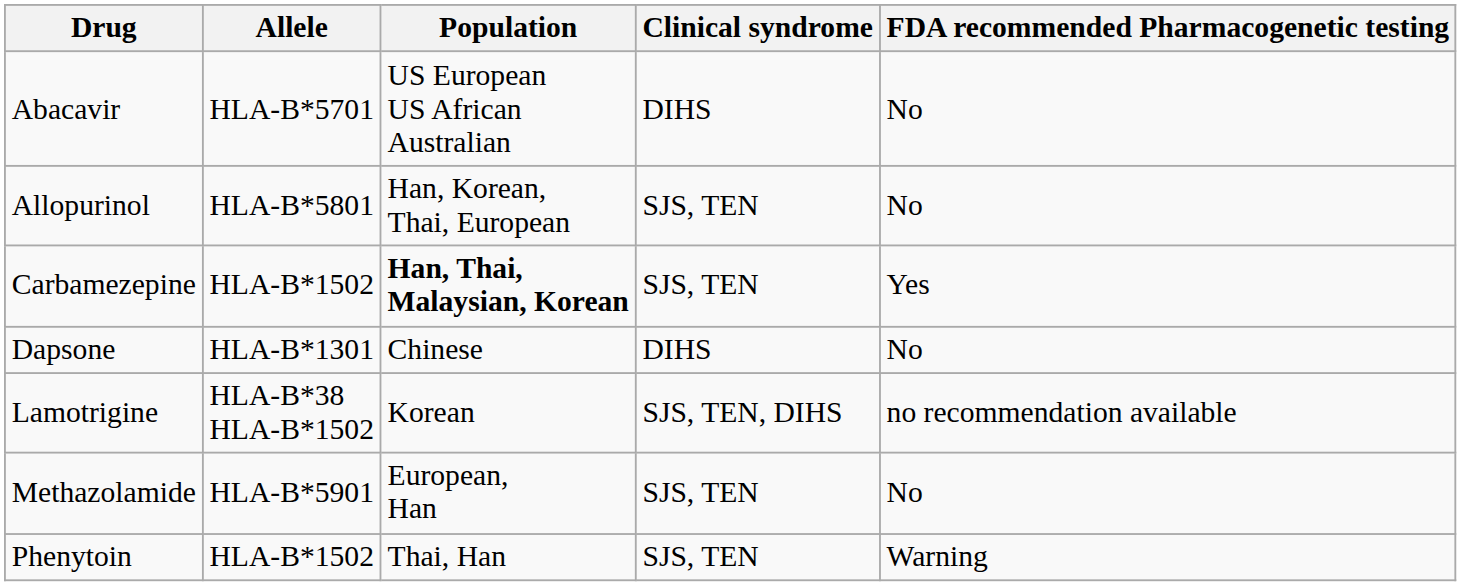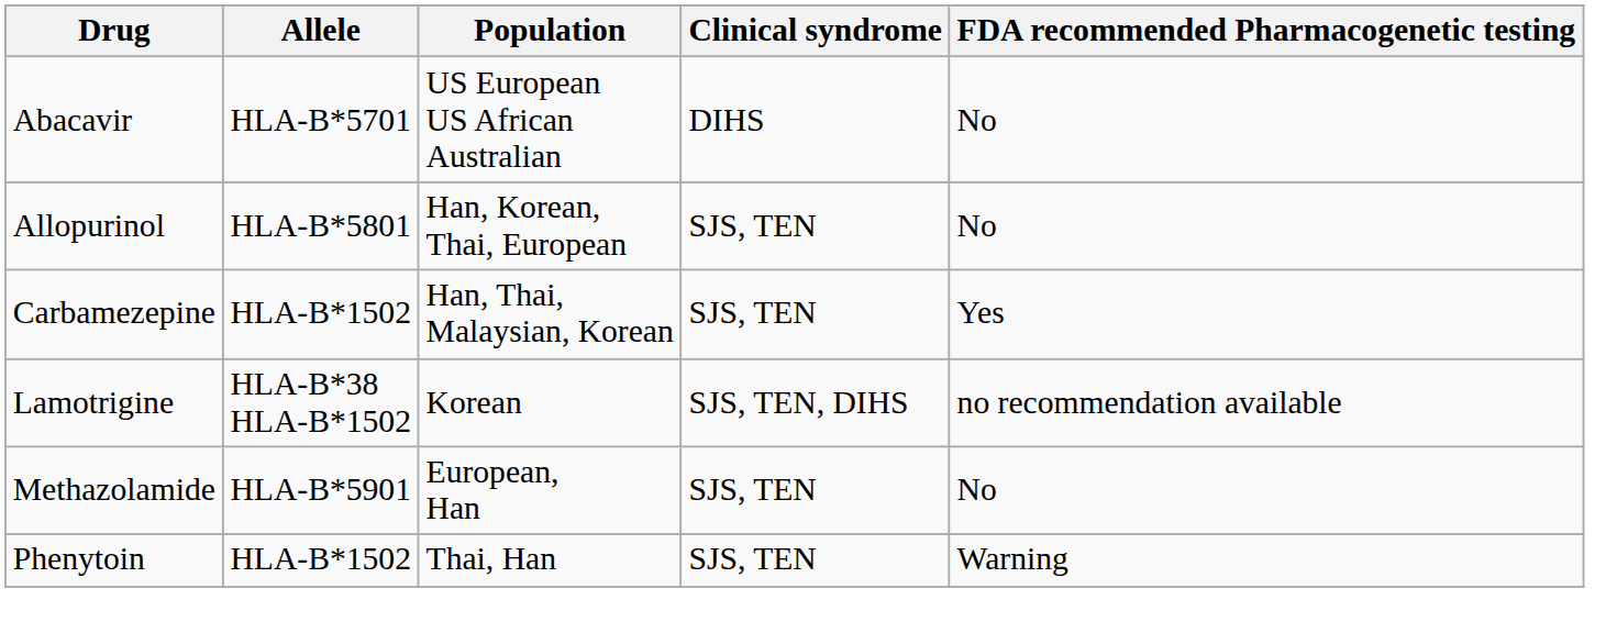 <table class="wikitable">
 <tr>
 <th>Drug</th>
 <th>Allele</th>
 <th>Population</th>
 <th>Clinical syndrome</th>
 <th>FDA recommended Pharmacogenetic testing</th>
 </tr>
 <tr>
 <td>Abacavir</td>
 <td>HLA-B*5701</td>
 <td>US European<br>US African<br>Australian</td>
 <td>DIHS</td>
 <td>No</td>
 </tr>
 <tr>
 <td>Allopurinol</td>
 <td>HLA-B*5801</td>
 <td>Han, Korean,<br>Thai, European</td>
 <td>SJS, TEN</td>
 <td>No</td>
 </tr>
 <tr>
 <td>Carbamezepine</td>
 <td>HLA-B*1502</td>
-<td><strong>Han, Thai,<br>Malaysian, Korean</strong></td>
+<td>Han, Thai,<br>Malaysian, Korean</td>
 <td>SJS, TEN</td>
 <td>Yes</td>
-</tr>
-<tr>
-<td>Dapsone</td>
-<td>HLA-B*1301</td>
-<td>Chinese</td>
-<td>DIHS</td>
-<td>No</td>
 </tr>
 <tr>
 <td>Lamotrigine</td>
 <td>HLA-B*38<br>HLA-B*1502</td>
 <td>Korean</td>
 <td>SJS, TEN, DIHS</td>
 <td>no recommendation available</td>
 </tr>
 <tr>
 <td>Methazolamide</td>
 <td>HLA-B*5901</td>
 <td>European,<br>Han</td>
 <td>SJS, TEN</td>
 <td>No</td>
 </tr>
 <tr>
 <td>Phenytoin</td>
 <td>HLA-B*1502</td>
 <td>Thai, Han</td>
 <td>SJS, TEN</td>
 <td>Warning</td>
 </tr>
 </table>
